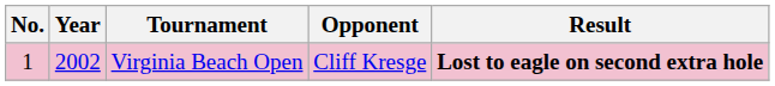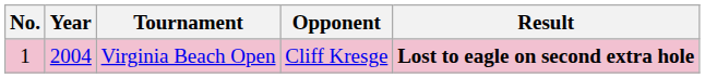 <table class="wikitable" style="font-size:95%;">
 <tr>
 <th>No.</th>
 <th>Year</th>
 <th>Tournament</th>
 <th>Opponent</th>
 <th>Result</th>
 </tr>
 <tr style="background:#F2C1D1;">
 <td align=center>1</td>
-<td><a href='#'>2002</a></td>
+<td><a href='#'>2004</a></td>
 <td><a href='#'>Virginia Beach Open</a></td>
 <td> <a href='#'>Cliff Kresge</a></td>
 <td><strong>Lost to eagle on second extra hole</strong></td>
 </tr>
 </table>
